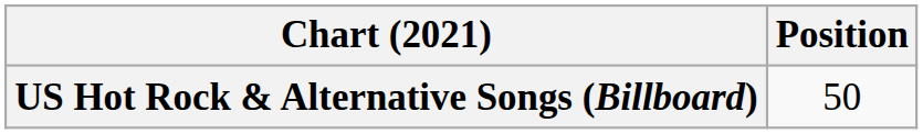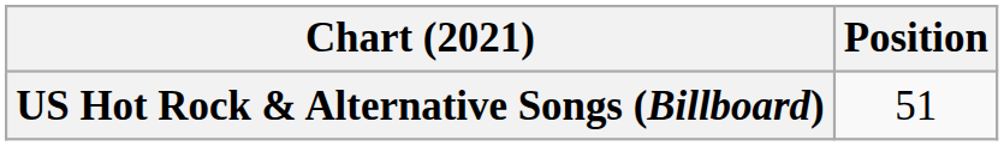 <table class="wikitable plainrowheaders" style="text-align:center">
 <tr>
 <th scope="col">Chart (2021)</th>
 <th scope="col">Position</th>
 </tr>
 <tr>
 <th scope="row">US Hot Rock & Alternative Songs (<em>Billboard</em>)</th>
-<td>50</td>
+<td>51</td>
 </tr>
 </table>
